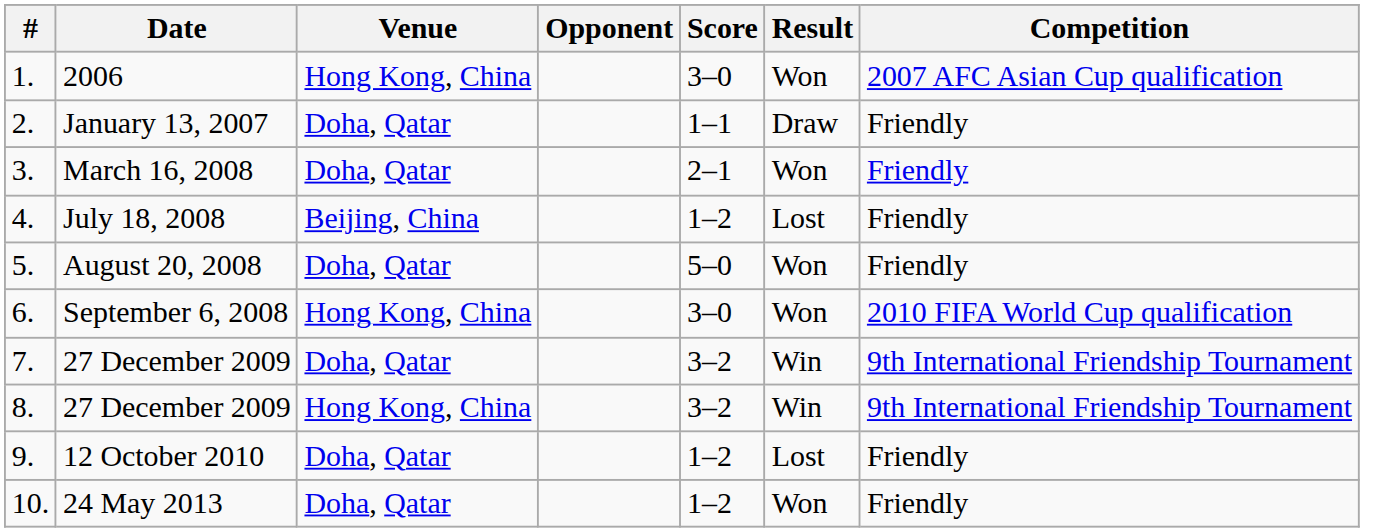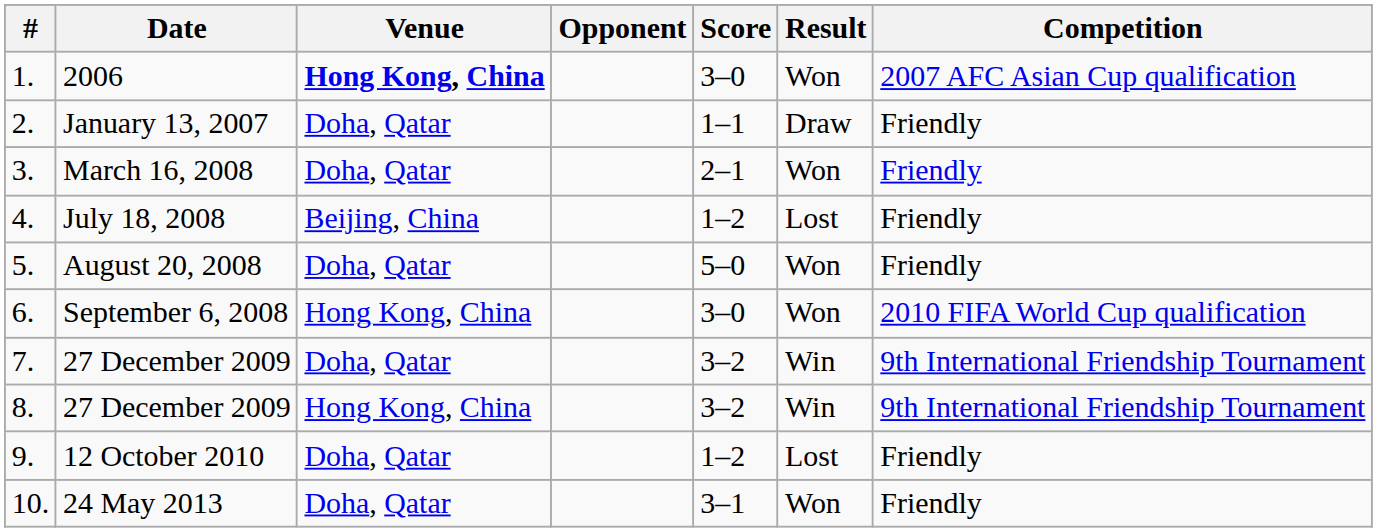 <table class="wikitable">
 <tr>
 <th>#</th>
 <th>Date</th>
 <th>Venue</th>
 <th>Opponent</th>
 <th>Score</th>
 <th>Result</th>
 <th>Competition</th>
 </tr>
 <tr>
 <td>1.</td>
 <td>2006</td>
-<td><a href='#'>Hong Kong</a>, <a href='#'>China</a></td>
+<td><strong><a href='#'>Hong Kong</a>, <a href='#'>China</a></strong></td>
 <td></td>
 <td>3–0</td>
 <td>Won</td>
 <td><a href='#'>2007 AFC Asian Cup qualification</a></td>
 </tr>
 <tr>
 <td>2.</td>
 <td>January 13, 2007</td>
 <td><a href='#'>Doha</a>, <a href='#'>Qatar</a></td>
 <td></td>
 <td>1–1</td>
 <td>Draw</td>
 <td>Friendly</td>
 </tr>
 <tr>
 <td>3.</td>
 <td>March 16, 2008</td>
 <td><a href='#'>Doha</a>, <a href='#'>Qatar</a></td>
 <td></td>
 <td>2–1</td>
 <td>Won</td>
 <td><a href='#'>Friendly</a></td>
 </tr>
 <tr>
 <td>4.</td>
 <td>July 18, 2008</td>
 <td><a href='#'>Beijing</a>, <a href='#'>China</a></td>
 <td></td>
 <td>1–2</td>
 <td>Lost</td>
 <td>Friendly</td>
 </tr>
 <tr>
 <td>5.</td>
 <td>August 20, 2008</td>
 <td><a href='#'>Doha</a>, <a href='#'>Qatar</a></td>
 <td></td>
 <td>5–0</td>
 <td>Won</td>
 <td>Friendly</td>
 </tr>
 <tr>
 <td>6.</td>
 <td>September 6, 2008</td>
 <td><a href='#'>Hong Kong</a>, <a href='#'>China</a></td>
 <td></td>
 <td>3–0</td>
 <td>Won</td>
 <td><a href='#'>2010 FIFA World Cup qualification</a></td>
 </tr>
 <tr>
 <td>7.</td>
 <td>27 December 2009</td>
 <td><a href='#'>Doha</a>, <a href='#'>Qatar</a></td>
 <td></td>
 <td>3–2</td>
 <td>Win</td>
 <td><a href='#'>9th International Friendship Tournament</a></td>
 </tr>
 <tr>
 <td>8.</td>
 <td>27 December 2009</td>
 <td><a href='#'>Hong Kong</a>, <a href='#'>China</a></td>
 <td></td>
 <td>3–2</td>
 <td>Win</td>
 <td><a href='#'>9th International Friendship Tournament</a></td>
 </tr>
 <tr>
 <td>9.</td>
 <td>12 October 2010</td>
 <td><a href='#'>Doha</a>, <a href='#'>Qatar</a></td>
 <td></td>
 <td>1–2</td>
 <td>Lost</td>
 <td>Friendly</td>
 </tr>
 <tr>
 <td>10.</td>
 <td>24 May 2013</td>
 <td><a href='#'>Doha</a>, <a href='#'>Qatar</a></td>
 <td></td>
-<td>1–2</td>
+<td>3–1</td>
 <td>Won</td>
 <td>Friendly</td>
 </tr>
 </table>
